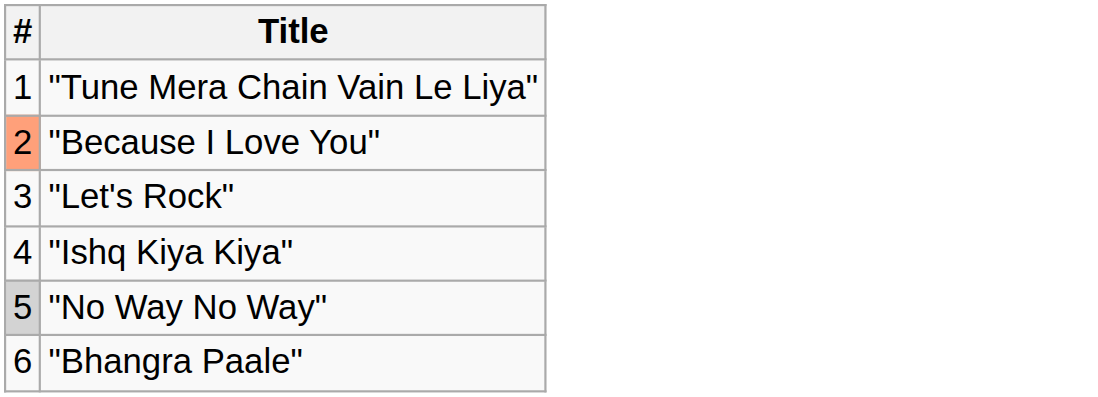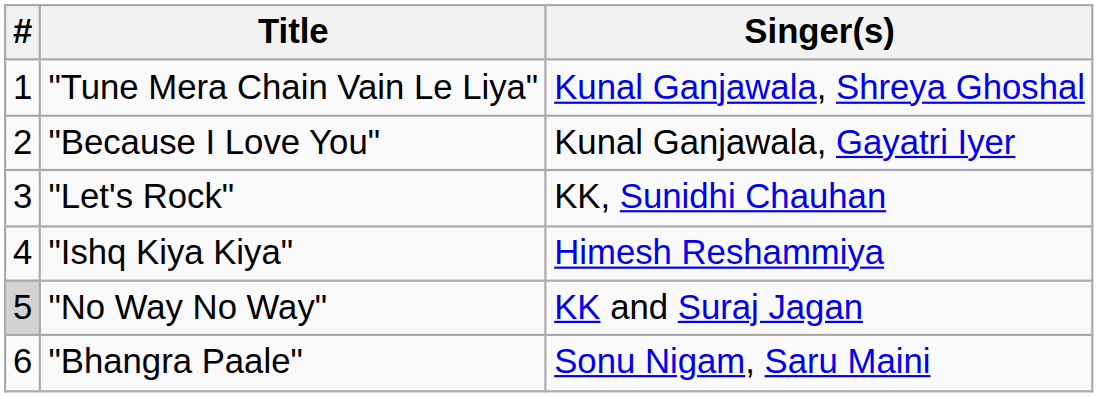 <table class="wikitable">
 <tr>
 <th>#</th>
 <th>Title</th>
+<th>Singer(s)</th>
 </tr>
 <tr>
 <td>1</td>
 <td>"Tune Mera Chain Vain Le Liya"</td>
+<td><a href='#'>Kunal Ganjawala</a>, <a href='#'>Shreya Ghoshal</a></td>
 </tr>
 <tr>
-<td style="background: lightsalmon;">2</td>
+<td>2</td>
 <td>"Because I Love You"</td>
+<td>Kunal Ganjawala, <a href='#'>Gayatri Iyer</a></td>
 </tr>
 <tr>
 <td>3</td>
 <td>"Let's Rock"</td>
+<td>KK, <a href='#'>Sunidhi Chauhan</a></td>
 </tr>
 <tr>
 <td>4</td>
 <td>"Ishq Kiya Kiya"</td>
+<td><a href='#'>Himesh Reshammiya</a></td>
 </tr>
 <tr>
 <td style="background: lightgrey;">5</td>
 <td>"No Way No Way"</td>
+<td><a href='#'>KK</a> and <a href='#'>Suraj Jagan</a></td>
 </tr>
 <tr>
 <td>6</td>
 <td>"Bhangra Paale"</td>
+<td><a href='#'>Sonu Nigam</a>, <a href='#'>Saru Maini</a></td>
 </tr>
 </table>
